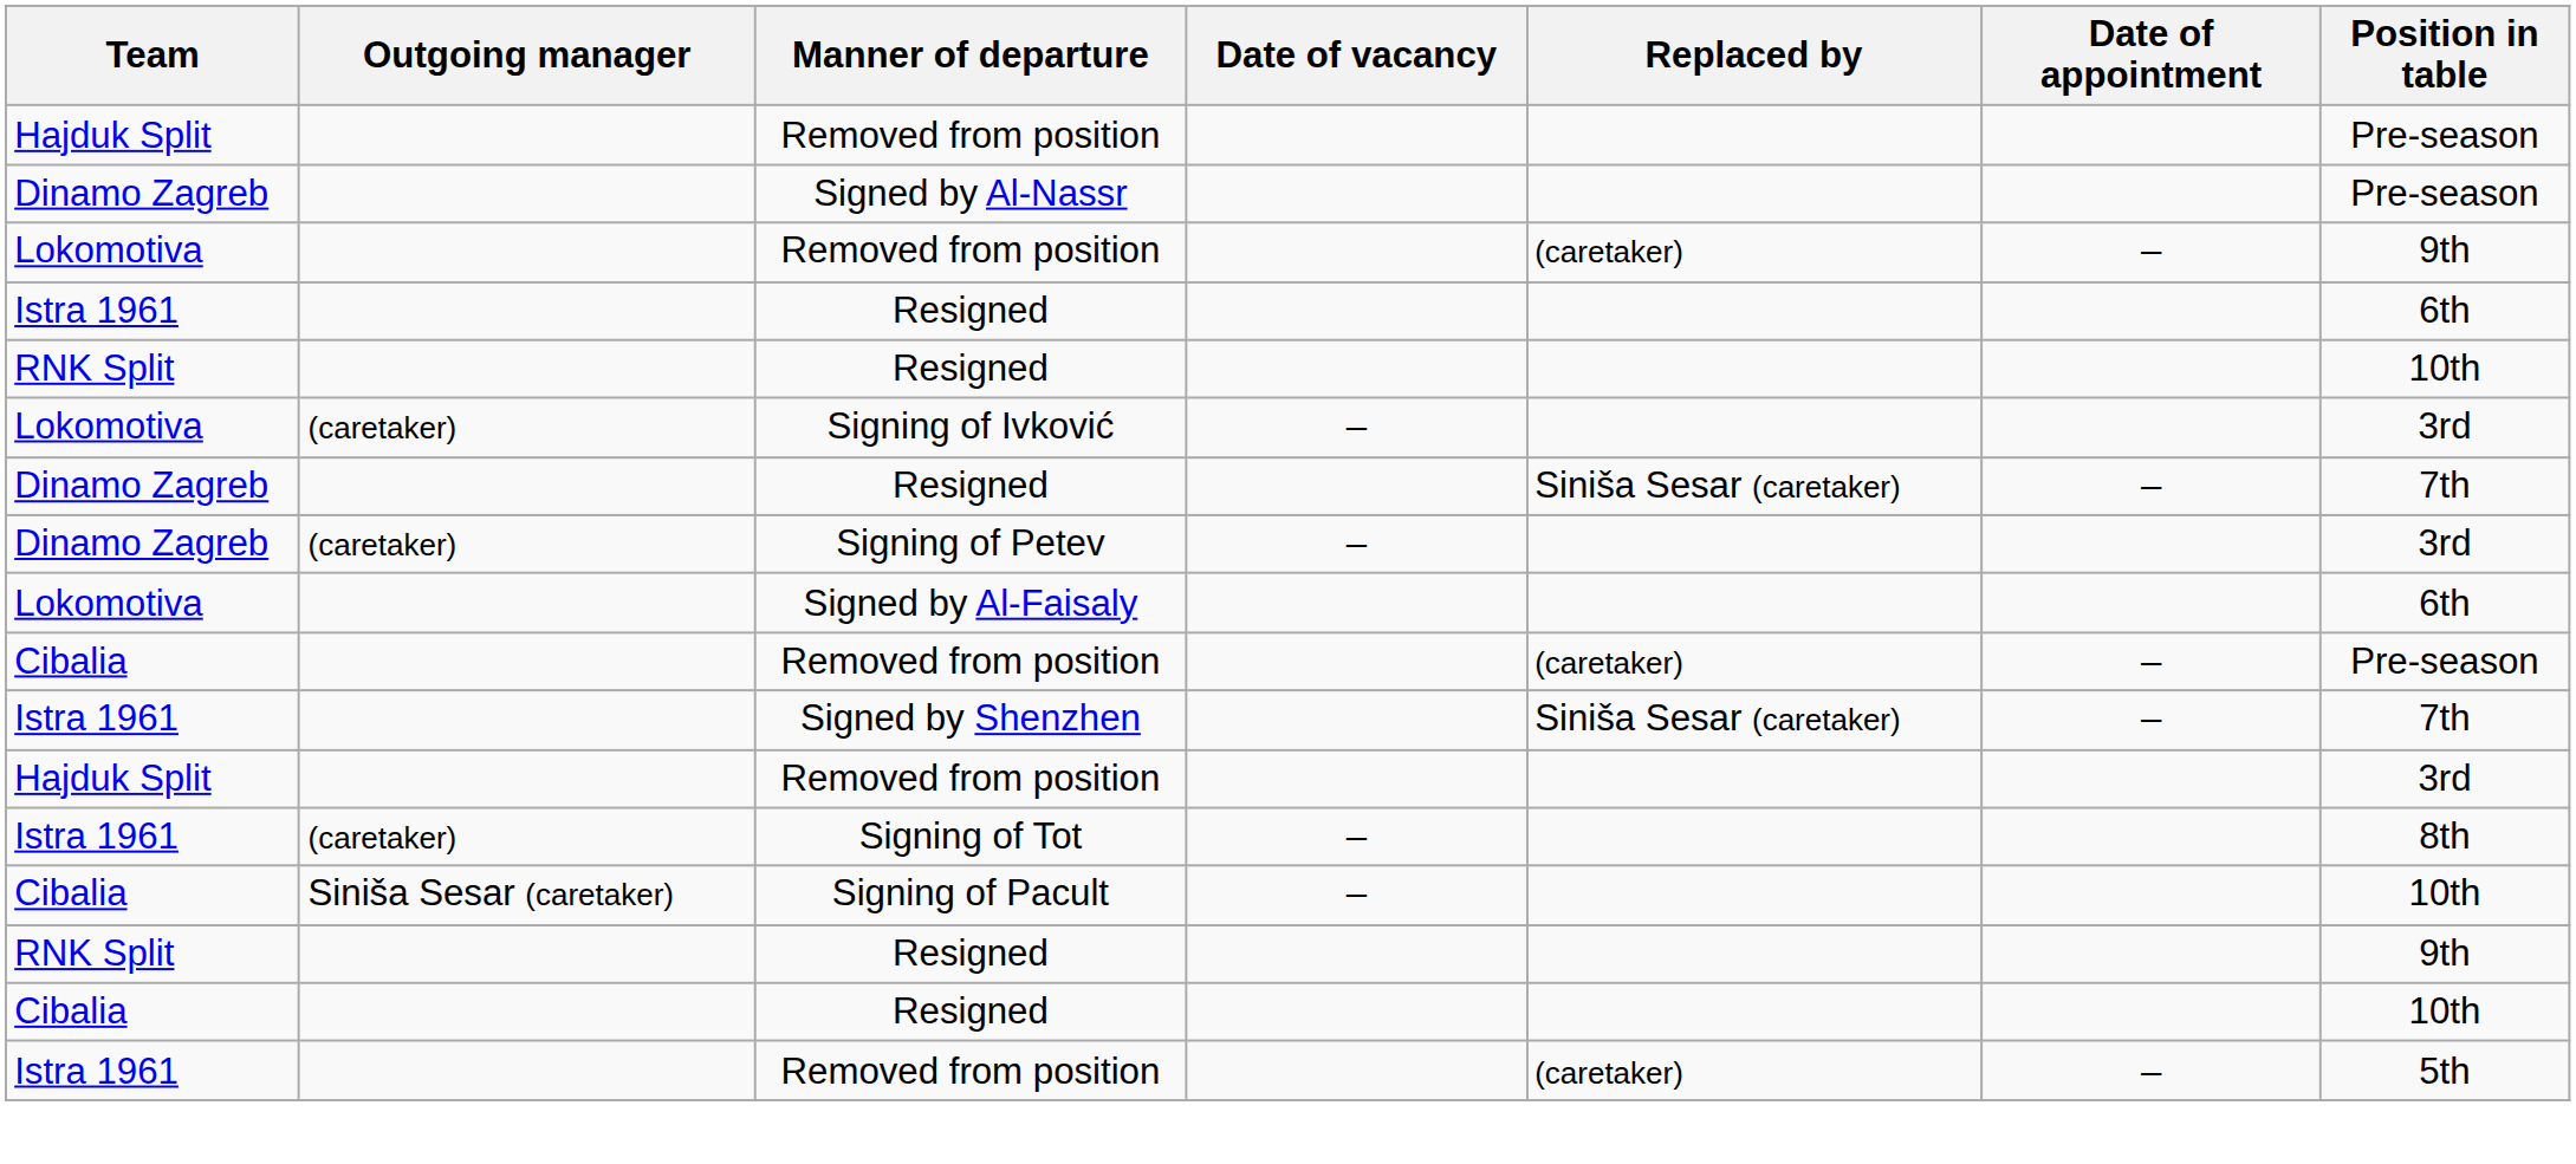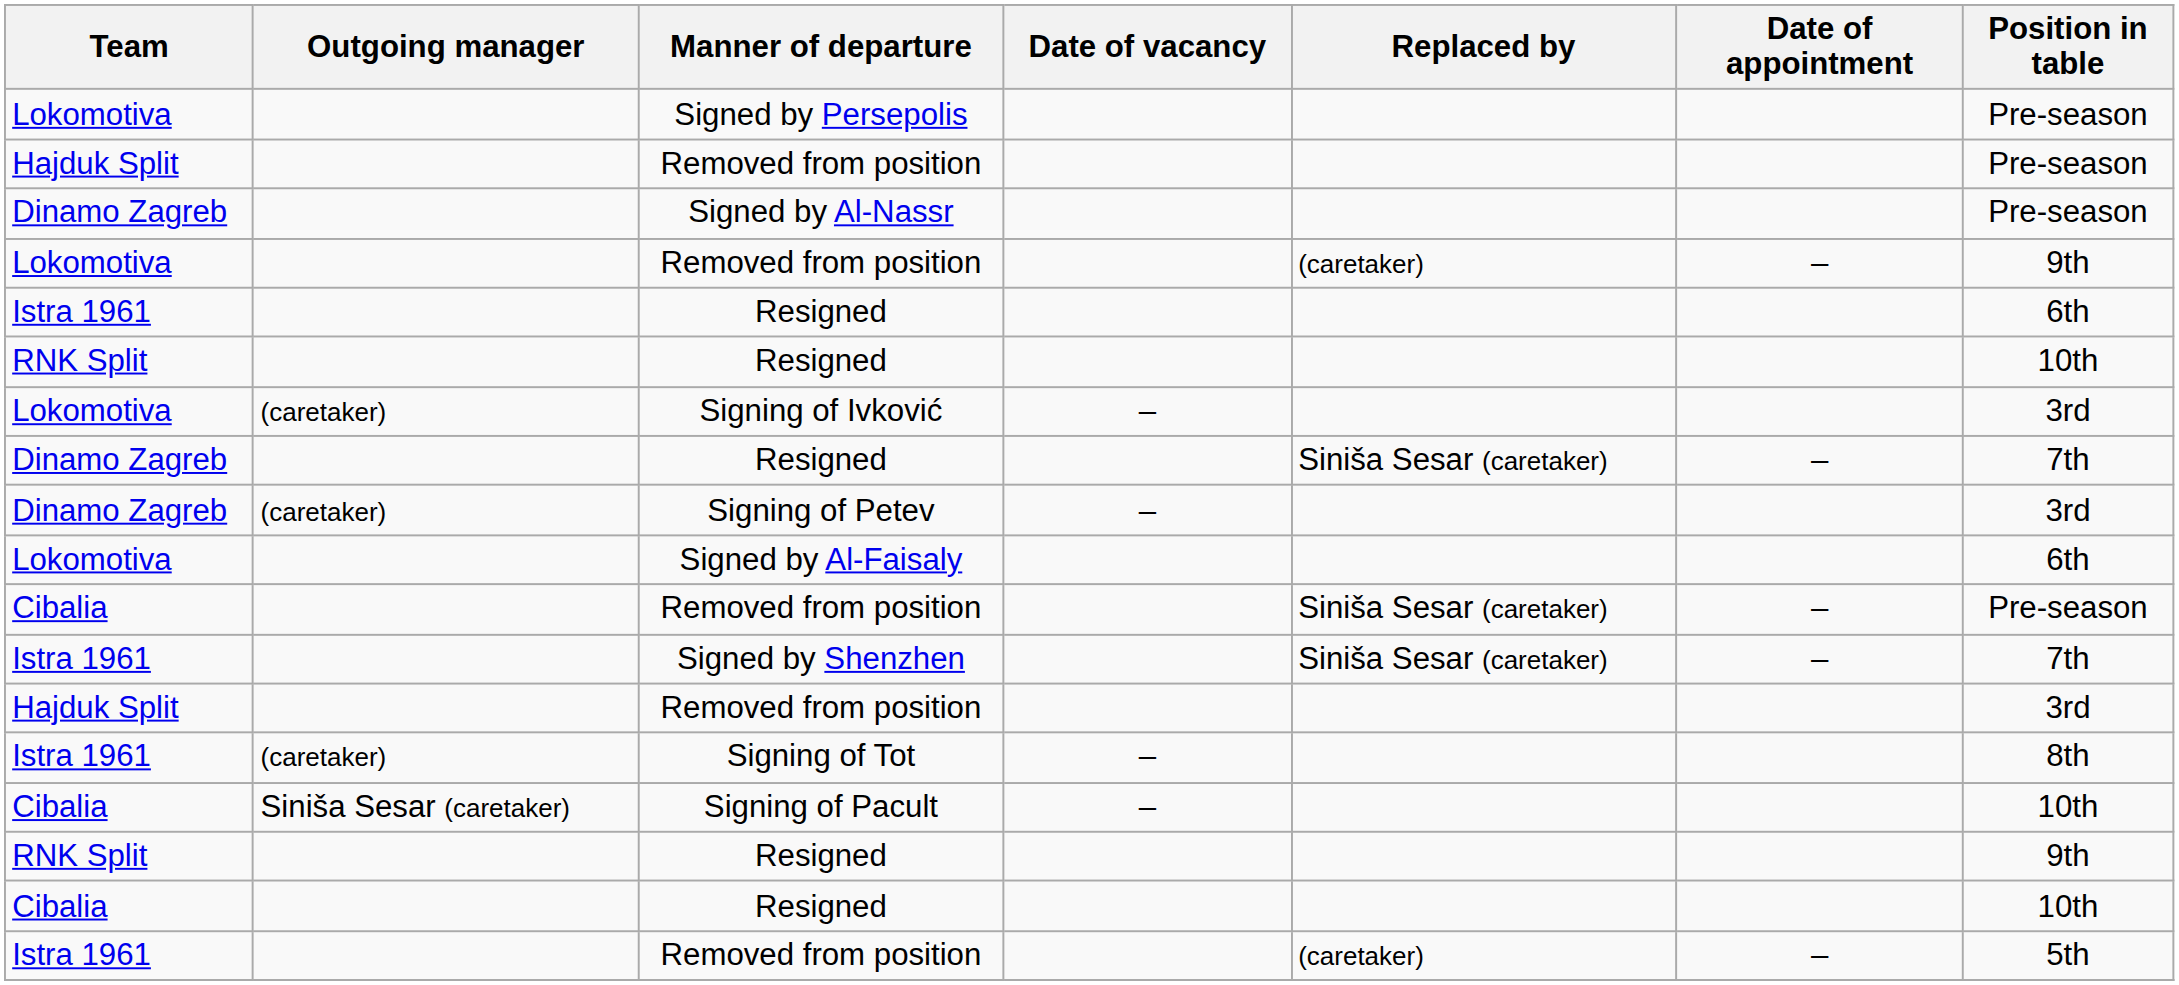 <table class="wikitable sortable" style="text-align: center;">
 <tr>
 <th width="120">Team</th>
 <th width="190">Outgoing manager</th>
 <th width="180">Manner of departure</th>
 <th width="140">Date of vacancy</th>
 <th width="190">Replaced by</th>
 <th width="140">Date of appointment</th>
 <th width="100">Position in table</th>
+</tr>
+<tr>
+<td style="text-align:left;"><a href='#'>Lokomotiva</a></td>
+<td style="text-align:left;"> </td>
+<td>Signed by <a href='#'>Persepolis</a></td>
+<td></td>
+<td style="text-align:left;"> </td>
+<td></td>
+<td>Pre-season</td>
 </tr>
 <tr>
 <td style="text-align:left;"><a href='#'>Hajduk Split</a></td>
 <td style="text-align:left;"> </td>
 <td>Removed from position</td>
 <td></td>
 <td style="text-align:left;"> </td>
 <td></td>
 <td>Pre-season</td>
 </tr>
 <tr>
 <td style="text-align:left;"><a href='#'>Dinamo Zagreb</a></td>
 <td style="text-align:left;"> </td>
 <td>Signed by <a href='#'>Al-Nassr</a></td>
 <td></td>
 <td style="text-align:left;"> </td>
 <td></td>
 <td>Pre-season</td>
 </tr>
 <tr>
 <td style="text-align:left;"><a href='#'>Lokomotiva</a></td>
 <td style="text-align:left;"> </td>
 <td>Removed from position</td>
 <td></td>
 <td style="text-align:left;">  <small>(caretaker)</small></td>
 <td>–</td>
 <td>9th</td>
 </tr>
 <tr>
 <td style="text-align:left;"><a href='#'>Istra 1961</a></td>
 <td style="text-align:left;"> </td>
 <td>Resigned</td>
 <td></td>
 <td style="text-align:left;"> </td>
 <td></td>
 <td>6th</td>
 </tr>
 <tr>
 <td style="text-align:left;"><a href='#'>RNK Split</a></td>
 <td style="text-align:left;"> </td>
 <td>Resigned</td>
 <td></td>
 <td style="text-align:left;"> </td>
 <td></td>
 <td>10th</td>
 </tr>
 <tr>
 <td style="text-align:left;"><a href='#'>Lokomotiva</a></td>
 <td style="text-align:left;">  <small>(caretaker)</small></td>
 <td>Signing of Ivković</td>
 <td>–</td>
 <td style="text-align:left;"> </td>
 <td></td>
 <td>3rd</td>
 </tr>
 <tr>
 <td style="text-align:left;"><a href='#'>Dinamo Zagreb</a></td>
 <td style="text-align:left;"> </td>
 <td>Resigned</td>
 <td></td>
 <td style="text-align:left;"> Siniša Sesar <small>(caretaker)</small></td>
 <td>–</td>
 <td>7th</td>
 </tr>
 <tr>
 <td style="text-align:left;"><a href='#'>Dinamo Zagreb</a></td>
 <td style="text-align:left;">  <small>(caretaker)</small></td>
 <td>Signing of Petev</td>
 <td>–</td>
 <td style="text-align:left;"> </td>
 <td></td>
 <td>3rd</td>
 </tr>
 <tr>
 <td style="text-align:left;"><a href='#'>Lokomotiva</a></td>
 <td style="text-align:left;"> </td>
 <td>Signed by <a href='#'>Al-Faisaly</a></td>
 <td></td>
 <td style="text-align:left;"> </td>
 <td></td>
 <td>6th</td>
 </tr>
 <tr>
 <td style="text-align:left;"><a href='#'>Cibalia</a></td>
 <td style="text-align:left;"> </td>
 <td>Removed from position</td>
 <td></td>
-<td style="text-align:left;">  <small>(caretaker)</small></td>
+<td style="text-align:left;"> Siniša Sesar <small>(caretaker)</small></td>
 <td>–</td>
 <td>Pre-season</td>
 </tr>
 <tr>
 <td style="text-align:left;"><a href='#'>Istra 1961</a></td>
 <td style="text-align:left;"> </td>
 <td>Signed by <a href='#'>Shenzhen</a></td>
 <td></td>
 <td style="text-align:left;"> Siniša Sesar <small>(caretaker)</small></td>
 <td>–</td>
 <td>7th</td>
 </tr>
 <tr>
 <td style="text-align:left;"><a href='#'>Hajduk Split</a></td>
 <td style="text-align:left;"> </td>
 <td>Removed from position</td>
 <td></td>
 <td style="text-align:left;"> </td>
 <td></td>
 <td>3rd</td>
 </tr>
 <tr>
 <td style="text-align:left;"><a href='#'>Istra 1961</a></td>
 <td style="text-align:left;">  <small>(caretaker)</small></td>
 <td>Signing of Tot</td>
 <td>–</td>
 <td style="text-align:left;"> </td>
 <td></td>
 <td>8th</td>
 </tr>
 <tr>
 <td style="text-align:left;"><a href='#'>Cibalia</a></td>
 <td style="text-align:left;"> Siniša Sesar <small>(caretaker)</small></td>
 <td>Signing of Pacult</td>
 <td>–</td>
 <td style="text-align:left;"> </td>
 <td></td>
 <td>10th</td>
 </tr>
 <tr>
 <td style="text-align:left;"><a href='#'>RNK Split</a></td>
 <td style="text-align:left;"> </td>
 <td>Resigned</td>
 <td></td>
 <td style="text-align:left;"> </td>
 <td></td>
 <td>9th</td>
 </tr>
 <tr>
 <td style="text-align:left;"><a href='#'>Cibalia</a></td>
 <td style="text-align:left;"> </td>
 <td>Resigned</td>
 <td></td>
 <td style="text-align:left;"> </td>
 <td></td>
 <td>10th</td>
 </tr>
 <tr>
 <td style="text-align:left;"><a href='#'>Istra 1961</a></td>
 <td style="text-align:left;"> </td>
 <td>Removed from position</td>
 <td></td>
 <td style="text-align:left;">  <small>(caretaker)</small></td>
 <td>–</td>
 <td>5th</td>
 </tr>
 <tr>
 </tr>
 </table>
